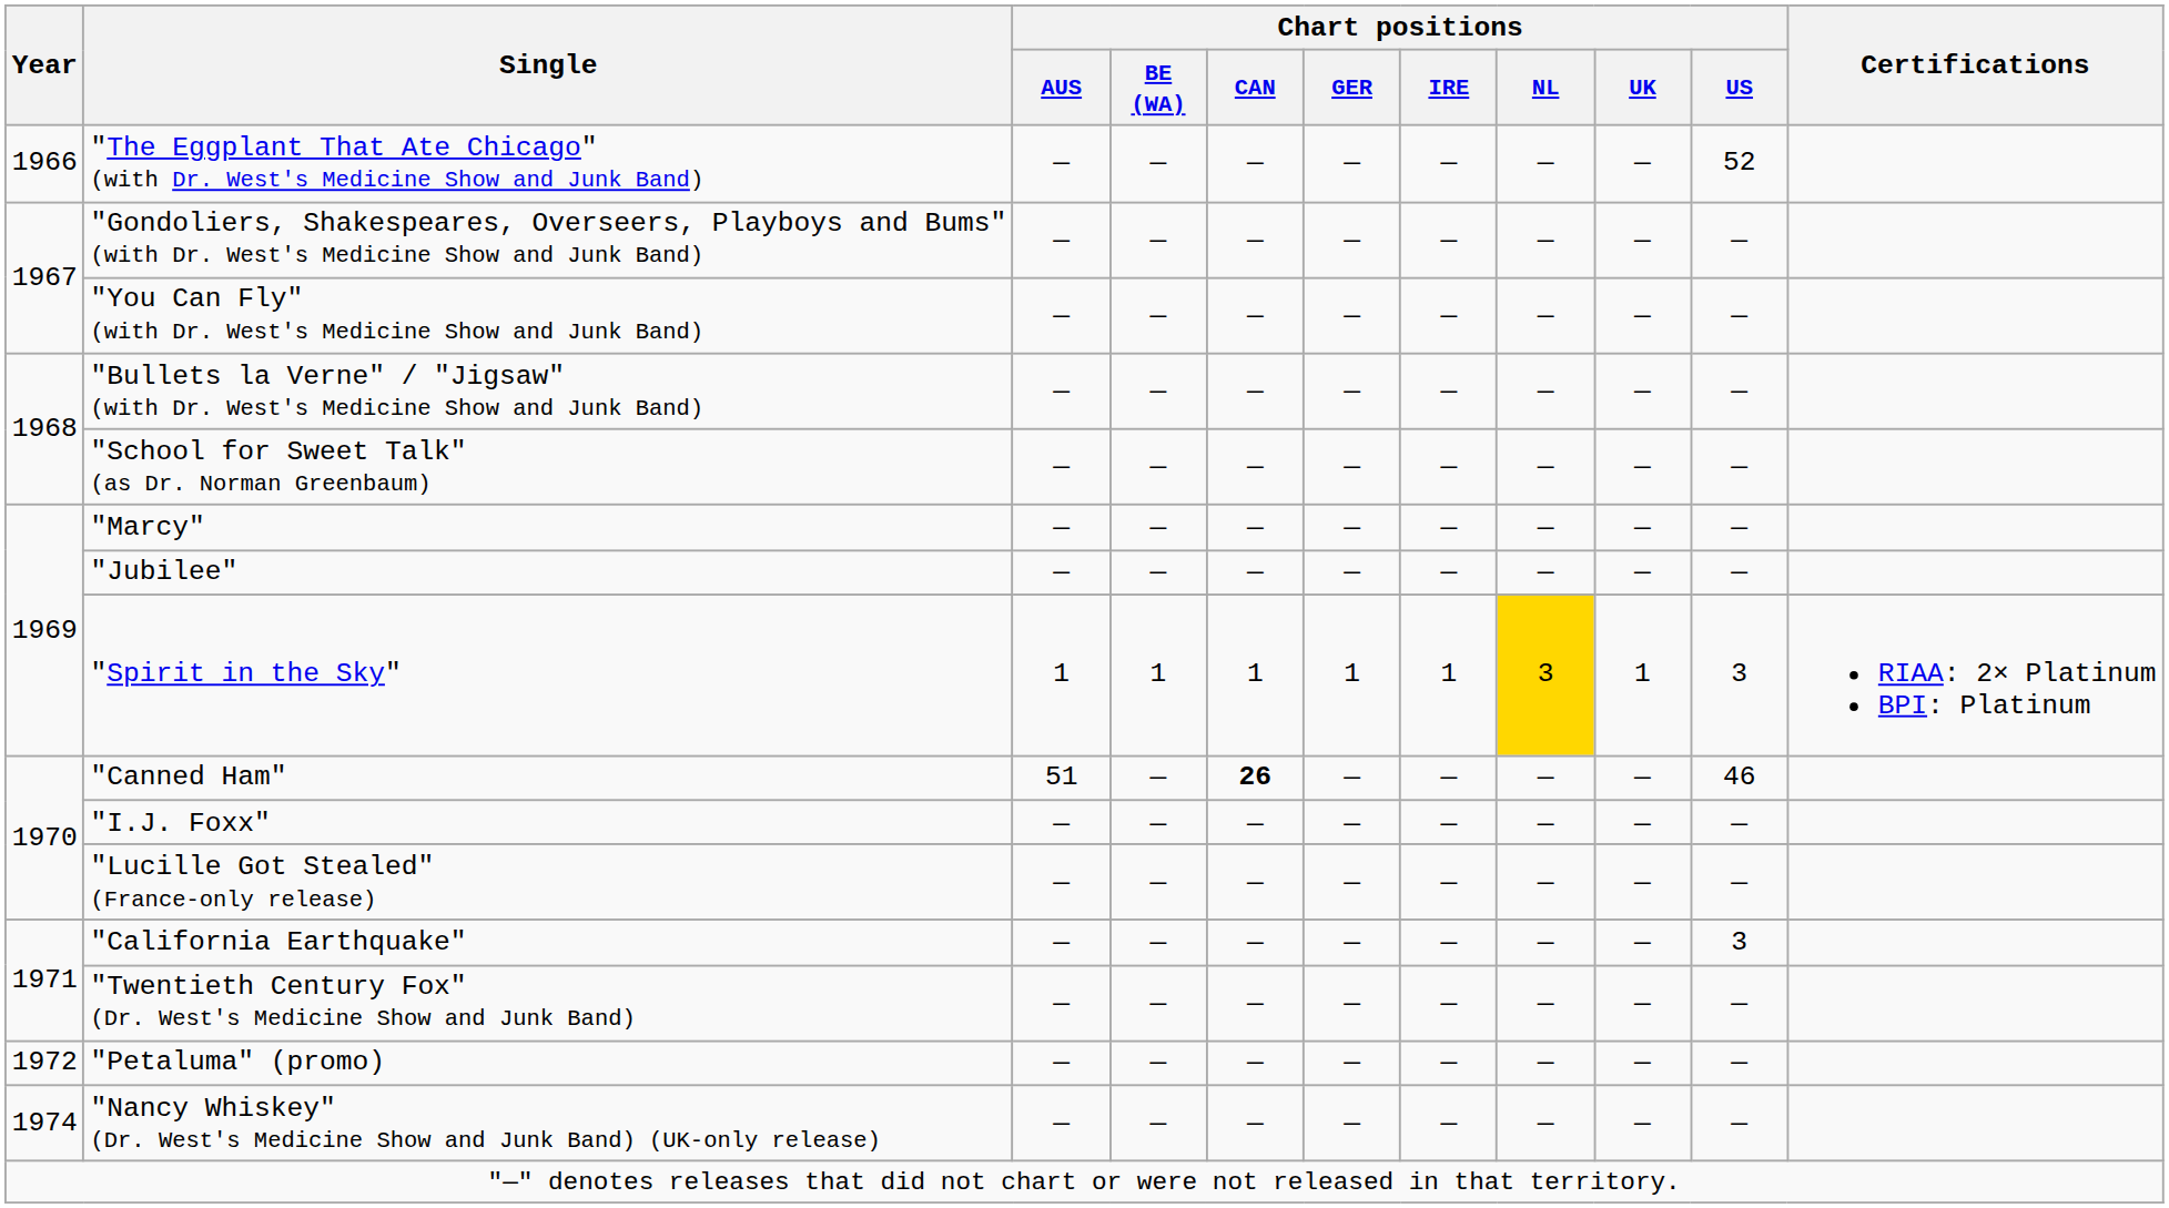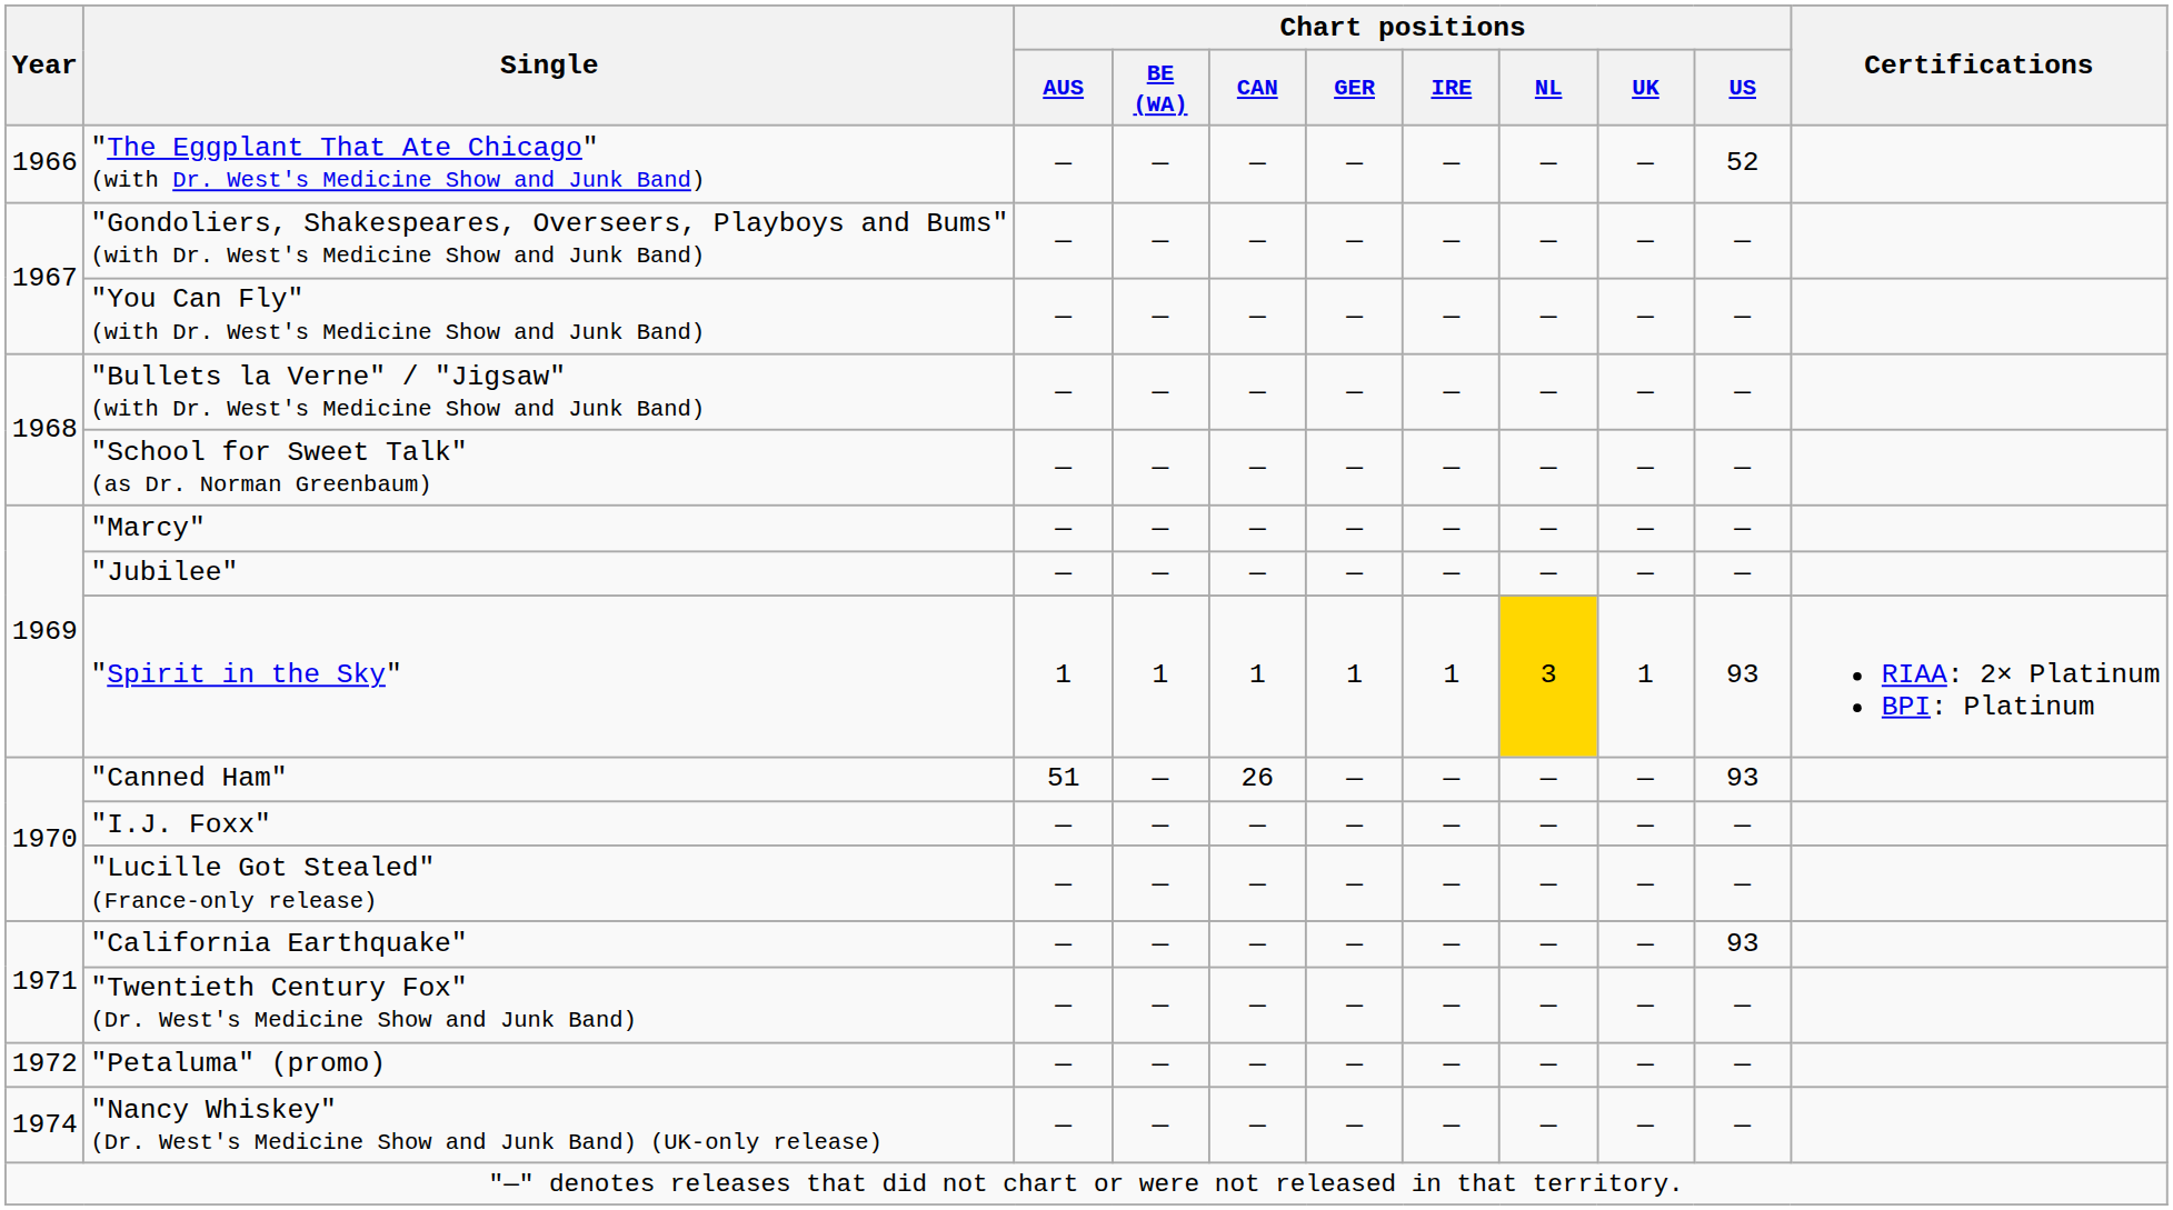 <table class="wikitable">
 <tr>
 <th rowspan="2">Year</th>
 <th rowspan="2">Single</th>
 <th colspan="8">Chart positions</th>
 <th rowspan="2">Certifications</th>
 </tr>
 <tr>
 <th width=40><small><a href='#'>AUS</a></small><br></th>
 <th width=40><small><a href='#'>BE (WA)</a></small><br></th>
 <th width=40><small><a href='#'>CAN</a></small><br></th>
 <th width=40><small><a href='#'>GER</a></small><br></th>
 <th width=40><small><a href='#'>IRE</a></small><br></th>
 <th width=40><small><a href='#'>NL</a></small><br></th>
 <th width=40><small><a href='#'>UK</a></small><br></th>
 <th width=40><small><a href='#'>US</a></small><br></th>
 </tr>
 <tr>
 <td>1966</td>
 <td>"<a href='#'>The Eggplant That Ate Chicago</a>" <br><small>(with <a href='#'>Dr. West's Medicine Show and Junk Band</a>)</small></td>
 <td style="text-align:center;">—</td>
 <td style="text-align:center;">—</td>
 <td style="text-align:center;">—</td>
 <td style="text-align:center;">—</td>
 <td style="text-align:center;">—</td>
 <td style="text-align:center;">—</td>
 <td style="text-align:center;">—</td>
 <td style="text-align:center;">52</td>
 <td></td>
 </tr>
 <tr>
 <td rowspan="2">1967</td>
 <td>"Gondoliers, Shakespeares, Overseers, Playboys and Bums" <br><small>(with Dr. West's Medicine Show and Junk Band)</small></td>
 <td style="text-align:center;">—</td>
 <td style="text-align:center;">—</td>
 <td style="text-align:center;">—</td>
 <td style="text-align:center;">—</td>
 <td style="text-align:center;">—</td>
 <td style="text-align:center;">—</td>
 <td style="text-align:center;">—</td>
 <td style="text-align:center;">—</td>
 <td></td>
 </tr>
 <tr>
 <td>"You Can Fly" <br><small>(with Dr. West's Medicine Show and Junk Band)</small></td>
 <td style="text-align:center;">—</td>
 <td style="text-align:center;">—</td>
 <td style="text-align:center;">—</td>
 <td style="text-align:center;">—</td>
 <td style="text-align:center;">—</td>
 <td style="text-align:center;">—</td>
 <td style="text-align:center;">—</td>
 <td style="text-align:center;">—</td>
 <td></td>
 </tr>
 <tr>
 <td rowspan="2">1968</td>
 <td>"Bullets la Verne" / "Jigsaw" <br><small>(with Dr. West's Medicine Show and Junk Band)</small></td>
 <td style="text-align:center;">—</td>
 <td style="text-align:center;">—</td>
 <td style="text-align:center;">—</td>
 <td style="text-align:center;">—</td>
 <td style="text-align:center;">—</td>
 <td style="text-align:center;">—</td>
 <td style="text-align:center;">—</td>
 <td style="text-align:center;">—</td>
 <td></td>
 </tr>
 <tr>
 <td>"School for Sweet Talk" <br><small>(as Dr. Norman Greenbaum)</small></td>
 <td style="text-align:center;">—</td>
 <td style="text-align:center;">—</td>
 <td style="text-align:center;">—</td>
 <td style="text-align:center;">—</td>
 <td style="text-align:center;">—</td>
 <td style="text-align:center;">—</td>
 <td style="text-align:center;">—</td>
 <td style="text-align:center;">—</td>
 <td></td>
 </tr>
 <tr>
 <td rowspan="3">1969</td>
 <td>"Marcy"</td>
 <td style="text-align:center;">—</td>
 <td style="text-align:center;">—</td>
 <td style="text-align:center;">—</td>
 <td style="text-align:center;">—</td>
 <td style="text-align:center;">—</td>
 <td style="text-align:center;">—</td>
 <td style="text-align:center;">—</td>
 <td style="text-align:center;">—</td>
 <td></td>
 </tr>
 <tr>
 <td>"Jubilee"</td>
 <td style="text-align:center;">—</td>
 <td style="text-align:center;">—</td>
 <td style="text-align:center;">—</td>
 <td style="text-align:center;">—</td>
 <td style="text-align:center;">—</td>
 <td style="text-align:center;">—</td>
 <td style="text-align:center;">—</td>
 <td style="text-align:center;">—</td>
 <td></td>
 </tr>
 <tr>
 <td>"<a href='#'>Spirit in the Sky</a>"</td>
 <td style="text-align:center;">1</td>
 <td style="text-align:center;">1</td>
 <td style="text-align:center;">1</td>
 <td style="text-align:center;">1</td>
 <td style="text-align:center;">1</td>
 <td style="background: gold; text-align:center;">3</td>
 <td style="text-align:center;">1</td>
-<td style="text-align:center;">3</td>
+<td style="text-align:center;">93</td>
 <td><br><ul><li><a href='#'>RIAA</a>: 2× Platinum</li><li><a href='#'>BPI</a>: Platinum</li></ul></td>
 </tr>
 <tr>
 <td rowspan="3">1970</td>
 <td>"Canned Ham"</td>
 <td style="text-align:center;">51</td>
 <td style="text-align:center;">—</td>
-<td style="text-align:center;"><strong>26</strong></td>
+<td style="text-align:center;">26</td>
 <td style="text-align:center;">—</td>
 <td style="text-align:center;">—</td>
 <td style="text-align:center;">—</td>
 <td style="text-align:center;">—</td>
-<td style="text-align:center;">46</td>
+<td style="text-align:center;">93</td>
 <td></td>
 </tr>
 <tr>
 <td>"I.J. Foxx"</td>
 <td style="text-align:center;">—</td>
 <td style="text-align:center;">—</td>
 <td style="text-align:center;">—</td>
 <td style="text-align:center;">—</td>
 <td style="text-align:center;">—</td>
 <td style="text-align:center;">—</td>
 <td style="text-align:center;">—</td>
 <td style="text-align:center;">—</td>
 <td></td>
 </tr>
 <tr>
 <td>"Lucille Got Stealed" <br><small>(France-only release)</small></td>
 <td style="text-align:center;">—</td>
 <td style="text-align:center;">—</td>
 <td style="text-align:center;">—</td>
 <td style="text-align:center;">—</td>
 <td style="text-align:center;">—</td>
 <td style="text-align:center;">—</td>
 <td style="text-align:center;">—</td>
 <td style="text-align:center;">—</td>
 <td></td>
 </tr>
 <tr>
 <td rowspan="2">1971</td>
 <td>"California Earthquake"</td>
 <td style="text-align:center;">—</td>
 <td style="text-align:center;">—</td>
 <td style="text-align:center;">—</td>
 <td style="text-align:center;">—</td>
 <td style="text-align:center;">—</td>
 <td style="text-align:center;">—</td>
 <td style="text-align:center;">—</td>
-<td style="text-align:center;">3</td>
+<td style="text-align:center;">93</td>
 <td></td>
 </tr>
 <tr>
 <td>"Twentieth Century Fox" <br><small>(Dr. West's Medicine Show and Junk Band)</small></td>
 <td style="text-align:center;">—</td>
 <td style="text-align:center;">—</td>
 <td style="text-align:center;">—</td>
 <td style="text-align:center;">—</td>
 <td style="text-align:center;">—</td>
 <td style="text-align:center;">—</td>
 <td style="text-align:center;">—</td>
 <td style="text-align:center;">—</td>
 <td></td>
 </tr>
 <tr>
 <td>1972</td>
 <td>"Petaluma" (promo)</td>
 <td style="text-align:center;">—</td>
 <td style="text-align:center;">—</td>
 <td style="text-align:center;">—</td>
 <td style="text-align:center;">—</td>
 <td style="text-align:center;">—</td>
 <td style="text-align:center;">—</td>
 <td style="text-align:center;">—</td>
 <td style="text-align:center;">—</td>
 <td></td>
 </tr>
 <tr>
 <td>1974</td>
 <td>"Nancy Whiskey" <br><small>(Dr. West's Medicine Show and Junk Band) (UK-only release)</small></td>
 <td style="text-align:center;">—</td>
 <td style="text-align:center;">—</td>
 <td style="text-align:center;">—</td>
 <td style="text-align:center;">—</td>
 <td style="text-align:center;">—</td>
 <td style="text-align:center;">—</td>
 <td style="text-align:center;">—</td>
 <td style="text-align:center;">—</td>
 <td></td>
 </tr>
 <tr>
 <td colspan="11" style="text-align:center; font-size:9pt;">"—" denotes releases that did not chart or were not released in that territory.</td>
 </tr>
 </table>
